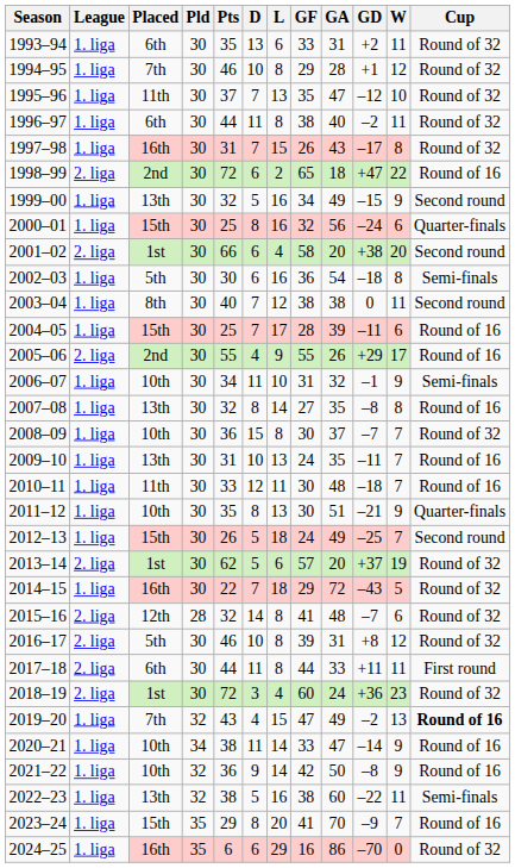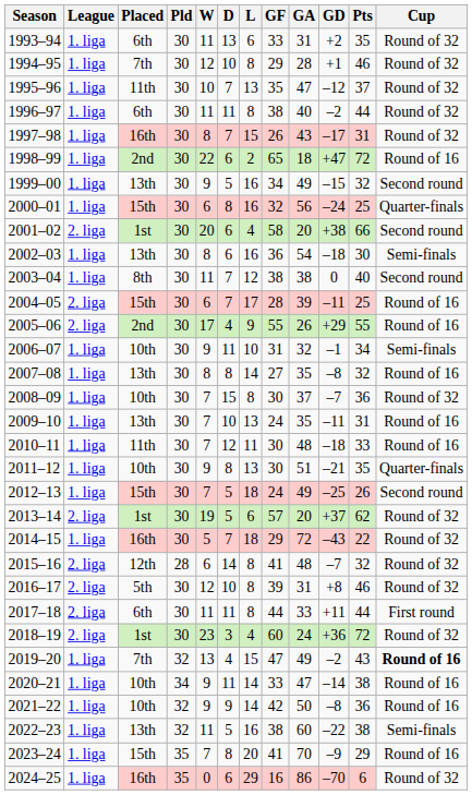 <table class="wikitable sortable">
 <tr>
 <th>Season</th>
 <th>League</th>
 <th>Placed</th>
 <th>Pld</th>
-<th>Pts</th>
+<th>W</th>
 <th>D</th>
 <th>L</th>
 <th>GF</th>
 <th>GA</th>
 <th>GD</th>
-<th>W</th>
+<th>Pts</th>
 <th>Cup</th>
 </tr>
 <tr>
 <td>1993–94</td>
 <td><a href='#'>1. liga</a></td>
 <td style="text-align:center">6th</td>
 <td style="text-align:center">30</td>
-<td style="text-align:center">35</td>
+<td style="text-align:center">11</td>
 <td style="text-align:center">13</td>
 <td style="text-align:center">6</td>
 <td style="text-align:center">33</td>
 <td style="text-align:center">31</td>
 <td style="text-align:center">+2</td>
-<td style="text-align:center">11</td>
+<td style="text-align:center">35</td>
 <td style="text-align:center">Round of 32</td>
 </tr>
 <tr>
 <td>1994–95</td>
 <td><a href='#'>1. liga</a></td>
 <td style="text-align:center">7th</td>
 <td style="text-align:center">30</td>
-<td style="text-align:center">46</td>
+<td style="text-align:center">12</td>
 <td style="text-align:center">10</td>
 <td style="text-align:center">8</td>
 <td style="text-align:center">29</td>
 <td style="text-align:center">28</td>
 <td style="text-align:center">+1</td>
-<td style="text-align:center">12</td>
+<td style="text-align:center">46</td>
 <td style="text-align:center">Round of 32</td>
 </tr>
 <tr>
 <td>1995–96</td>
 <td><a href='#'>1. liga</a></td>
 <td style="text-align:center">11th</td>
 <td style="text-align:center">30</td>
-<td style="text-align:center">37</td>
+<td style="text-align:center">10</td>
 <td style="text-align:center">7</td>
 <td style="text-align:center">13</td>
 <td style="text-align:center">35</td>
 <td style="text-align:center">47</td>
 <td style="text-align:center">–12</td>
-<td style="text-align:center">10</td>
+<td style="text-align:center">37</td>
 <td style="text-align:center">Round of 32</td>
 </tr>
 <tr>
 <td>1996–97</td>
 <td><a href='#'>1. liga</a></td>
 <td style="text-align:center">6th</td>
 <td style="text-align:center">30</td>
-<td style="text-align:center">44</td>
+<td style="text-align:center">11</td>
 <td style="text-align:center">11</td>
 <td style="text-align:center">8</td>
 <td style="text-align:center">38</td>
 <td style="text-align:center">40</td>
 <td style="text-align:center">–2</td>
-<td style="text-align:center">11</td>
+<td style="text-align:center">44</td>
 <td style="text-align:center">Round of 32</td>
 </tr>
 <tr>
 <td>1997–98</td>
 <td><a href='#'>1. liga</a></td>
 <td style="background: #FFCCCC; text-align:center">16th</td>
 <td style="background: #FFCCCC; text-align:center">30</td>
-<td style="background: #FFCCCC; text-align:center">31</td>
+<td style="background: #FFCCCC; text-align:center">8</td>
 <td style="background: #FFCCCC; text-align:center">7</td>
 <td style="background: #FFCCCC; text-align:center">15</td>
 <td style="background: #FFCCCC; text-align:center">26</td>
 <td style="background: #FFCCCC; text-align:center">43</td>
 <td style="background: #FFCCCC; text-align:center">–17</td>
-<td style="background: #FFCCCC; text-align:center">8</td>
+<td style="background: #FFCCCC; text-align:center">31</td>
 <td style="text-align:center">Round of 32</td>
 </tr>
 <tr>
 <td>1998–99</td>
-<td><a href='#'>2. liga</a></td>
+<td><a href='#'>1. liga</a></td>
 <td style="background: #D0F0C0; text-align:center">2nd</td>
 <td style="background: #D0F0C0; text-align:center">30</td>
-<td style="background: #D0F0C0; text-align:center">72</td>
+<td style="background: #D0F0C0; text-align:center">22</td>
 <td style="background: #D0F0C0; text-align:center">6</td>
 <td style="background: #D0F0C0; text-align:center">2</td>
 <td style="background: #D0F0C0; text-align:center">65</td>
 <td style="background: #D0F0C0; text-align:center">18</td>
 <td style="background: #D0F0C0; text-align:center">+47</td>
-<td style="background: #D0F0C0; text-align:center">22</td>
+<td style="background: #D0F0C0; text-align:center">72</td>
 <td style="text-align:center">Round of 16</td>
 </tr>
 <tr>
 <td>1999–00</td>
 <td><a href='#'>1. liga</a></td>
 <td style="text-align:center">13th</td>
 <td style="text-align:center">30</td>
-<td style="text-align:center">32</td>
+<td style="text-align:center">9</td>
 <td style="text-align:center">5</td>
 <td style="text-align:center">16</td>
 <td style="text-align:center">34</td>
 <td style="text-align:center">49</td>
 <td style="text-align:center">–15</td>
-<td style="text-align:center">9</td>
+<td style="text-align:center">32</td>
 <td style="text-align:center">Second round</td>
 </tr>
 <tr>
 <td>2000–01</td>
 <td><a href='#'>1. liga</a></td>
 <td style="background: #FFCCCC; text-align:center">15th</td>
 <td style="background: #FFCCCC; text-align:center">30</td>
-<td style="background: #FFCCCC; text-align:center">25</td>
+<td style="background: #FFCCCC; text-align:center">6</td>
 <td style="background: #FFCCCC; text-align:center">8</td>
 <td style="background: #FFCCCC; text-align:center">16</td>
 <td style="background: #FFCCCC; text-align:center">32</td>
 <td style="background: #FFCCCC; text-align:center">56</td>
 <td style="background: #FFCCCC; text-align:center">–24</td>
-<td style="background: #FFCCCC; text-align:center">6</td>
+<td style="background: #FFCCCC; text-align:center">25</td>
 <td style="text-align:center">Quarter-finals</td>
 </tr>
 <tr>
 <td>2001–02</td>
 <td><a href='#'>2. liga</a></td>
 <td style="background: #D0F0C0; text-align:center">1st</td>
 <td style="background: #D0F0C0; text-align:center">30</td>
-<td style="background: #D0F0C0; text-align:center">66</td>
+<td style="background: #D0F0C0; text-align:center">20</td>
 <td style="background: #D0F0C0; text-align:center">6</td>
 <td style="background: #D0F0C0; text-align:center">4</td>
 <td style="background: #D0F0C0; text-align:center">58</td>
 <td style="background: #D0F0C0; text-align:center">20</td>
 <td style="background: #D0F0C0; text-align:center">+38</td>
-<td style="background: #D0F0C0; text-align:center">20</td>
+<td style="background: #D0F0C0; text-align:center">66</td>
 <td style="text-align:center">Second round</td>
 </tr>
 <tr>
 <td>2002–03</td>
 <td><a href='#'>1. liga</a></td>
-<td style="text-align:center">5th</td>
+<td style="text-align:center">13th</td>
 <td style="text-align:center">30</td>
-<td style="text-align:center">30</td>
+<td style="text-align:center">8</td>
 <td style="text-align:center">6</td>
 <td style="text-align:center">16</td>
 <td style="text-align:center">36</td>
 <td style="text-align:center">54</td>
 <td style="text-align:center">–18</td>
-<td style="text-align:center">8</td>
+<td style="text-align:center">30</td>
 <td style="text-align:center">Semi-finals</td>
 </tr>
 <tr>
 <td>2003–04</td>
 <td><a href='#'>1. liga</a></td>
 <td style="text-align:center">8th</td>
 <td style="text-align:center">30</td>
-<td style="text-align:center">40</td>
+<td style="text-align:center">11</td>
 <td style="text-align:center">7</td>
 <td style="text-align:center">12</td>
 <td style="text-align:center">38</td>
 <td style="text-align:center">38</td>
 <td style="text-align:center">0</td>
-<td style="text-align:center">11</td>
+<td style="text-align:center">40</td>
 <td style="text-align:center">Second round</td>
 </tr>
 <tr>
 <td>2004–05</td>
-<td><a href='#'>1. liga</a></td>
+<td><a href='#'>2. liga</a></td>
 <td style="background: #FFCCCC; text-align:center">15th</td>
 <td style="background: #FFCCCC; text-align:center">30</td>
-<td style="background: #FFCCCC; text-align:center">25</td>
+<td style="background: #FFCCCC; text-align:center">6</td>
 <td style="background: #FFCCCC; text-align:center">7</td>
 <td style="background: #FFCCCC; text-align:center">17</td>
 <td style="background: #FFCCCC; text-align:center">28</td>
 <td style="background: #FFCCCC; text-align:center">39</td>
 <td style="background: #FFCCCC; text-align:center">–11</td>
-<td style="background: #FFCCCC; text-align:center">6</td>
+<td style="background: #FFCCCC; text-align:center">25</td>
 <td style="text-align:center">Round of 16</td>
 </tr>
 <tr>
 <td>2005–06</td>
 <td><a href='#'>2. liga</a></td>
 <td style="background: #D0F0C0; text-align:center">2nd</td>
 <td style="background: #D0F0C0; text-align:center">30</td>
-<td style="background: #D0F0C0; text-align:center">55</td>
+<td style="background: #D0F0C0; text-align:center">17</td>
 <td style="background: #D0F0C0; text-align:center">4</td>
 <td style="background: #D0F0C0; text-align:center">9</td>
 <td style="background: #D0F0C0; text-align:center">55</td>
 <td style="background: #D0F0C0; text-align:center">26</td>
 <td style="background: #D0F0C0; text-align:center">+29</td>
-<td style="background: #D0F0C0; text-align:center">17</td>
+<td style="background: #D0F0C0; text-align:center">55</td>
 <td style="text-align:center">Round of 16</td>
 </tr>
 <tr>
 <td>2006–07</td>
 <td><a href='#'>1. liga</a></td>
 <td style="text-align:center">10th</td>
 <td style="text-align:center">30</td>
-<td style="text-align:center">34</td>
+<td style="text-align:center">9</td>
 <td style="text-align:center">11</td>
 <td style="text-align:center">10</td>
 <td style="text-align:center">31</td>
 <td style="text-align:center">32</td>
 <td style="text-align:center">–1</td>
-<td style="text-align:center">9</td>
+<td style="text-align:center">34</td>
 <td style="text-align:center">Semi-finals</td>
 </tr>
 <tr>
 <td>2007–08</td>
 <td><a href='#'>1. liga</a></td>
 <td style="text-align:center">13th</td>
 <td style="text-align:center">30</td>
-<td style="text-align:center">32</td>
+<td style="text-align:center">8</td>
 <td style="text-align:center">8</td>
 <td style="text-align:center">14</td>
 <td style="text-align:center">27</td>
 <td style="text-align:center">35</td>
 <td style="text-align:center">–8</td>
-<td style="text-align:center">8</td>
+<td style="text-align:center">32</td>
 <td style="text-align:center">Round of 16</td>
 </tr>
 <tr>
 <td>2008–09</td>
 <td><a href='#'>1. liga</a></td>
 <td style="text-align:center">10th</td>
 <td style="text-align:center">30</td>
-<td style="text-align:center">36</td>
+<td style="text-align:center">7</td>
 <td style="text-align:center">15</td>
 <td style="text-align:center">8</td>
 <td style="text-align:center">30</td>
 <td style="text-align:center">37</td>
 <td style="text-align:center">–7</td>
-<td style="text-align:center">7</td>
+<td style="text-align:center">36</td>
 <td style="text-align:center">Round of 32</td>
 </tr>
 <tr>
 <td>2009–10</td>
 <td><a href='#'>1. liga</a></td>
 <td style="text-align:center">13th</td>
 <td style="text-align:center">30</td>
-<td style="text-align:center">31</td>
+<td style="text-align:center">7</td>
 <td style="text-align:center">10</td>
 <td style="text-align:center">13</td>
 <td style="text-align:center">24</td>
 <td style="text-align:center">35</td>
 <td style="text-align:center">–11</td>
-<td style="text-align:center">7</td>
+<td style="text-align:center">31</td>
 <td style="text-align:center">Round of 16</td>
 </tr>
 <tr>
 <td>2010–11</td>
 <td><a href='#'>1. liga</a></td>
 <td style="text-align:center">11th</td>
 <td style="text-align:center">30</td>
-<td style="text-align:center">33</td>
+<td style="text-align:center">7</td>
 <td style="text-align:center">12</td>
 <td style="text-align:center">11</td>
 <td style="text-align:center">30</td>
 <td style="text-align:center">48</td>
 <td style="text-align:center">–18</td>
-<td style="text-align:center">7</td>
+<td style="text-align:center">33</td>
 <td style="text-align:center">Round of 16</td>
 </tr>
 <tr>
 <td>2011–12</td>
 <td><a href='#'>1. liga</a></td>
 <td style="text-align:center">10th</td>
 <td style="text-align:center">30</td>
-<td style="text-align:center">35</td>
+<td style="text-align:center">9</td>
 <td style="text-align:center">8</td>
 <td style="text-align:center">13</td>
 <td style="text-align:center">30</td>
 <td style="text-align:center">51</td>
 <td style="text-align:center">–21</td>
-<td style="text-align:center">9</td>
+<td style="text-align:center">35</td>
 <td style="text-align:center">Quarter-finals</td>
 </tr>
 <tr>
 <td>2012–13</td>
 <td><a href='#'>1. liga</a></td>
 <td style="background: #FFCCCC; text-align:center">15th</td>
 <td style="background: #FFCCCC; text-align:center">30</td>
-<td style="background: #FFCCCC; text-align:center">26</td>
+<td style="background: #FFCCCC; text-align:center">7</td>
 <td style="background: #FFCCCC; text-align:center">5</td>
 <td style="background: #FFCCCC; text-align:center">18</td>
 <td style="background: #FFCCCC; text-align:center">24</td>
 <td style="background: #FFCCCC; text-align:center">49</td>
 <td style="background: #FFCCCC; text-align:center">–25</td>
-<td style="background: #FFCCCC; text-align:center">7</td>
+<td style="background: #FFCCCC; text-align:center">26</td>
 <td style="text-align:center">Second round</td>
 </tr>
 <tr>
 <td>2013–14</td>
 <td><a href='#'>2. liga</a></td>
 <td style="background: #D0F0C0; text-align:center">1st</td>
 <td style="background: #D0F0C0; text-align:center">30</td>
-<td style="background: #D0F0C0; text-align:center">62</td>
+<td style="background: #D0F0C0; text-align:center">19</td>
 <td style="background: #D0F0C0; text-align:center">5</td>
 <td style="background: #D0F0C0; text-align:center">6</td>
 <td style="background: #D0F0C0; text-align:center">57</td>
 <td style="background: #D0F0C0; text-align:center">20</td>
 <td style="background: #D0F0C0; text-align:center">+37</td>
-<td style="background: #D0F0C0; text-align:center">19</td>
+<td style="background: #D0F0C0; text-align:center">62</td>
 <td style="text-align:center">Round of 32</td>
 </tr>
 <tr>
 <td>2014–15</td>
 <td><a href='#'>1. liga</a></td>
 <td style="background: #FFCCCC; text-align:center">16th</td>
 <td style="background: #FFCCCC; text-align:center">30</td>
-<td style="background: #FFCCCC; text-align:center">22</td>
+<td style="background: #FFCCCC; text-align:center">5</td>
 <td style="background: #FFCCCC; text-align:center">7</td>
 <td style="background: #FFCCCC; text-align:center">18</td>
 <td style="background: #FFCCCC; text-align:center">29</td>
 <td style="background: #FFCCCC; text-align:center">72</td>
 <td style="background: #FFCCCC; text-align:center">–43</td>
-<td style="background: #FFCCCC; text-align:center">5</td>
+<td style="background: #FFCCCC; text-align:center">22</td>
 <td style="text-align:center">Round of 32</td>
 </tr>
 <tr>
 <td>2015–16</td>
 <td><a href='#'>2. liga</a></td>
 <td style="text-align:center">12th</td>
 <td style="text-align:center">28</td>
-<td style="text-align:center">32</td>
+<td style="text-align:center">6</td>
 <td style="text-align:center">14</td>
 <td style="text-align:center">8</td>
 <td style="text-align:center">41</td>
 <td style="text-align:center">48</td>
 <td style="text-align:center">–7</td>
-<td style="text-align:center">6</td>
+<td style="text-align:center">32</td>
 <td style="text-align:center">Round of 32</td>
 </tr>
 <tr>
 <td>2016–17</td>
 <td><a href='#'>2. liga</a></td>
 <td style="text-align:center">5th</td>
 <td style="text-align:center">30</td>
-<td style="text-align:center">46</td>
+<td style="text-align:center">12</td>
 <td style="text-align:center">10</td>
 <td style="text-align:center">8</td>
 <td style="text-align:center">39</td>
 <td style="text-align:center">31</td>
 <td style="text-align:center">+8</td>
-<td style="text-align:center">12</td>
+<td style="text-align:center">46</td>
 <td style="text-align:center">Round of 32</td>
 </tr>
 <tr>
 <td>2017–18</td>
 <td><a href='#'>2. liga</a></td>
 <td style="text-align:center">6th</td>
 <td style="text-align:center">30</td>
-<td style="text-align:center">44</td>
+<td style="text-align:center">11</td>
 <td style="text-align:center">11</td>
 <td style="text-align:center">8</td>
 <td style="text-align:center">44</td>
 <td style="text-align:center">33</td>
 <td style="text-align:center">+11</td>
-<td style="text-align:center">11</td>
+<td style="text-align:center">44</td>
 <td style="text-align:center">First round</td>
 </tr>
 <tr>
 <td>2018–19</td>
 <td><a href='#'>2. liga</a></td>
 <td style="background: #D0F0C0; text-align:center">1st</td>
 <td style="background: #D0F0C0; text-align:center">30</td>
-<td style="background: #D0F0C0; text-align:center">72</td>
+<td style="background: #D0F0C0; text-align:center">23</td>
 <td style="background: #D0F0C0; text-align:center">3</td>
 <td style="background: #D0F0C0; text-align:center">4</td>
 <td style="background: #D0F0C0; text-align:center">60</td>
 <td style="background: #D0F0C0; text-align:center">24</td>
 <td style="background: #D0F0C0; text-align:center">+36</td>
-<td style="background: #D0F0C0; text-align:center">23</td>
+<td style="background: #D0F0C0; text-align:center">72</td>
 <td style="text-align:center">Round of 32</td>
 </tr>
 <tr>
 <td>2019–20</td>
 <td><a href='#'>1. liga</a></td>
 <td style="text-align:center">7th</td>
 <td style="text-align:center">32</td>
-<td style="text-align:center">43</td>
+<td style="text-align:center">13</td>
 <td style="text-align:center">4</td>
 <td style="text-align:center">15</td>
 <td style="text-align:center">47</td>
 <td style="text-align:center">49</td>
 <td style="text-align:center">–2</td>
-<td style="text-align:center">13</td>
+<td style="text-align:center">43</td>
 <td style="text-align:center"><strong>Round of 16</strong></td>
 </tr>
 <tr>
 <td>2020–21</td>
 <td><a href='#'>1. liga</a></td>
 <td style="text-align:center">10th</td>
 <td style="text-align:center">34</td>
-<td style="text-align:center">38</td>
+<td style="text-align:center">9</td>
 <td style="text-align:center">11</td>
 <td style="text-align:center">14</td>
 <td style="text-align:center">33</td>
 <td style="text-align:center">47</td>
 <td style="text-align:center">–14</td>
-<td style="text-align:center">9</td>
+<td style="text-align:center">38</td>
 <td style="text-align:center">Round of 16</td>
 </tr>
 <tr>
 <td>2021–22</td>
 <td><a href='#'>1. liga</a></td>
 <td style="text-align:center">10th</td>
 <td style="text-align:center">32</td>
-<td style="text-align:center">36</td>
+<td style="text-align:center">9</td>
 <td style="text-align:center">9</td>
 <td style="text-align:center">14</td>
 <td style="text-align:center">42</td>
 <td style="text-align:center">50</td>
 <td style="text-align:center">–8</td>
-<td style="text-align:center">9</td>
+<td style="text-align:center">36</td>
 <td style="text-align:center">Round of 16</td>
 </tr>
 <tr>
 <td>2022–23</td>
 <td><a href='#'>1. liga</a></td>
 <td style="text-align:center">13th</td>
 <td style="text-align:center">32</td>
-<td style="text-align:center">38</td>
+<td style="text-align:center">11</td>
 <td style="text-align:center">5</td>
 <td style="text-align:center">16</td>
 <td style="text-align:center">38</td>
 <td style="text-align:center">60</td>
 <td style="text-align:center">–22</td>
-<td style="text-align:center">11</td>
+<td style="text-align:center">38</td>
 <td style="text-align:center">Semi-finals</td>
 </tr>
 <tr>
 <td>2023–24</td>
 <td><a href='#'>1. liga</a></td>
 <td style="text-align:center">15th</td>
 <td style="text-align:center">35</td>
-<td style="text-align:center">29</td>
+<td style="text-align:center">7</td>
 <td style="text-align:center">8</td>
 <td style="text-align:center">20</td>
 <td style="text-align:center">41</td>
 <td style="text-align:center">70</td>
 <td style="text-align:center">–9</td>
-<td style="text-align:center">7</td>
+<td style="text-align:center">29</td>
 <td style="text-align:center">Round of 16</td>
 </tr>
 <tr>
 <td>2024–25</td>
 <td><a href='#'>1. liga</a></td>
 <td style="background: #FFCCCC; text-align:center">16th</td>
 <td style="background: #FFCCCC; text-align:center">35</td>
-<td style="background: #FFCCCC; text-align:center">6</td>
+<td style="background: #FFCCCC; text-align:center">0</td>
 <td style="background: #FFCCCC; text-align:center">6</td>
 <td style="background: #FFCCCC; text-align:center">29</td>
 <td style="background: #FFCCCC; text-align:center">16</td>
 <td style="background: #FFCCCC; text-align:center">86</td>
 <td style="background: #FFCCCC; text-align:center">–70</td>
-<td style="background: #FFCCCC; text-align:center">0</td>
+<td style="background: #FFCCCC; text-align:center">6</td>
 <td style="text-align:center">Round of 32</td>
 </tr>
 </table>
